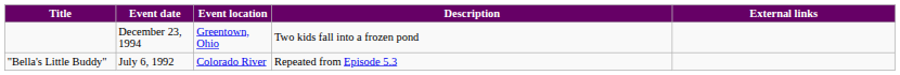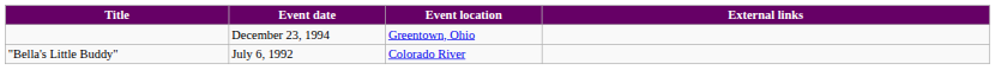 <table class="wikitable" style="width: 100%;">
 <tr>
 <th style="background: #660066; color: #FFFFFF; width: 10%;">Title</th>
 <th style="background: #660066; color: #FFFFFF; width: 7%;">Event date</th>
 <th style="background: #660066; color: #FFFFFF; width: 7%;">Event location</th>
-<th style="background: #660066; color: #FFFFFF; width: 36%;">Description</th>
 <th style="background: #660066; color: #FFFFFF; width: 20%;">External links</th>
 </tr>
 <tr>
 <td></td>
 <td>December 23, 1994</td>
 <td><a href='#'>Greentown, Ohio</a></td>
-<td>Two kids fall into a frozen pond</td>
 <td></td>
 </tr>
 <tr>
 <td>"Bella's Little Buddy"</td>
 <td>July 6, 1992</td>
 <td><a href='#'>Colorado River</a></td>
-<td>Repeated from <a href='#'>Episode 5.3</a></td>
 <td></td>
 </tr>
 </table>
